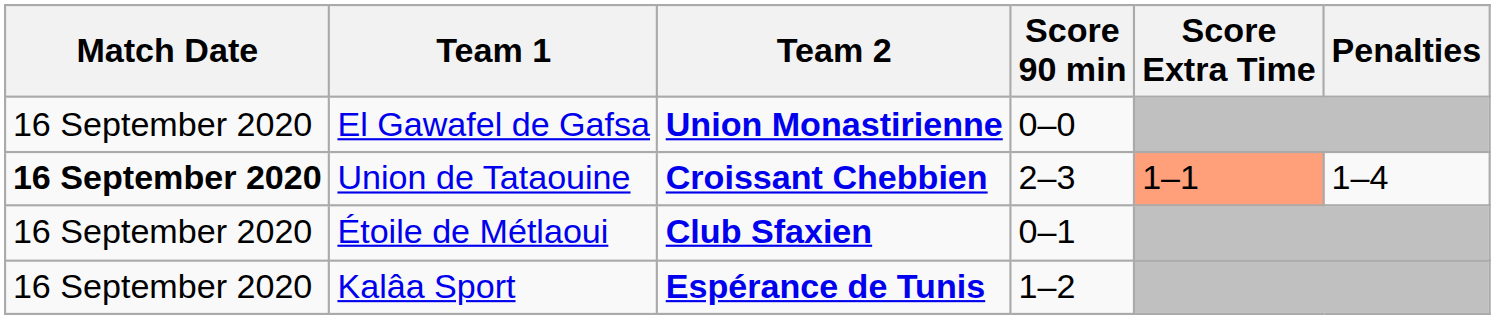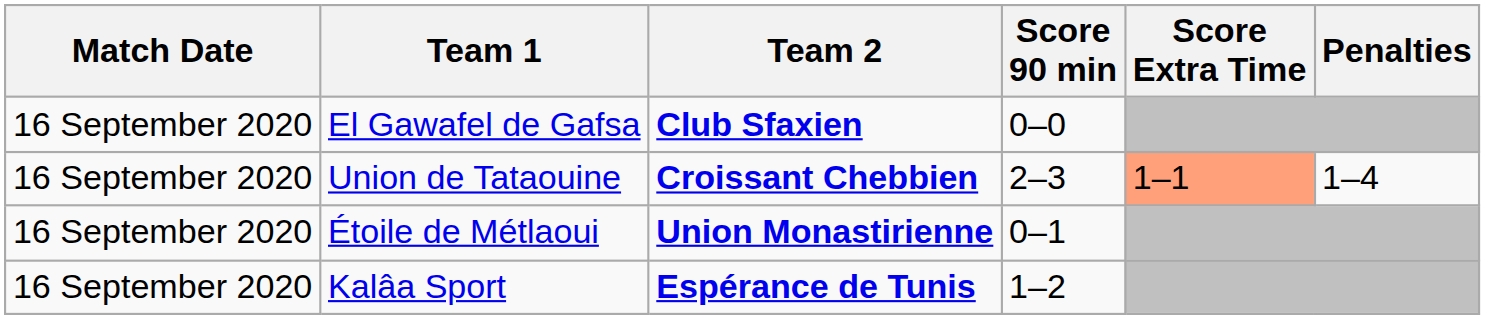 <table class="wikitable alternance">
 <tr>
 <th>Match Date</th>
 <th>Team 1</th>
 <th>Team 2</th>
 <th>Score<br>90 min</th>
 <th>Score<br>Extra Time</th>
 <th>Penalties</th>
 </tr>
 <tr>
 <td>16 September 2020</td>
 <td><a href='#'>El Gawafel de Gafsa</a></td>
-<td><strong><a href='#'>Union Monastirienne</a></strong></td>
+<td><strong><a href='#'>Club Sfaxien</a></strong></td>
 <td>0–0</td>
 <td bgcolor=silver colspan=2></td>
 </tr>
 <tr>
-<td><strong>16 September 2020</strong></td>
+<td>16 September 2020</td>
 <td><a href='#'>Union de Tataouine</a></td>
 <td><strong><a href='#'>Croissant Chebbien</a></strong></td>
 <td>2–3</td>
 <td style="background: lightsalmon;">1–1</td>
 <td>1–4</td>
 </tr>
 <tr>
 <td>16 September 2020</td>
 <td><a href='#'>Étoile de Métlaoui</a></td>
-<td><strong><a href='#'>Club Sfaxien</a></strong></td>
+<td><strong><a href='#'>Union Monastirienne</a></strong></td>
 <td>0–1</td>
 <td bgcolor=silver colspan=2></td>
 </tr>
 <tr>
 <td>16 September 2020</td>
 <td><a href='#'>Kalâa Sport</a></td>
 <td><strong><a href='#'>Espérance de Tunis</a></strong></td>
 <td>1–2</td>
 <td bgcolor=silver colspan=2></td>
 </tr>
 </table>
